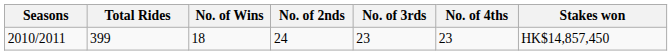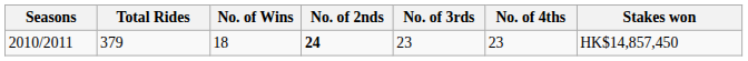 <table class="wikitable sortable" style="font-size:90%;">
 <tr>
 <th width="80px">Seasons</th>
 <th width="100px">Total Rides</th>
 <th width="80px">No. of Wins</th>
 <th width="80px">No. of 2nds</th>
 <th width="80px">No. of 3rds</th>
 <th width="80px">No. of 4ths</th>
 <th width="150px">Stakes won</th>
 </tr>
 <tr>
 <td>2010/2011</td>
-<td>399</td>
+<td>379</td>
 <td>18</td>
-<td>24</td>
+<td><strong>24</strong></td>
 <td>23</td>
 <td>23</td>
 <td>HK$14,857,450</td>
 </tr>
 </table>
